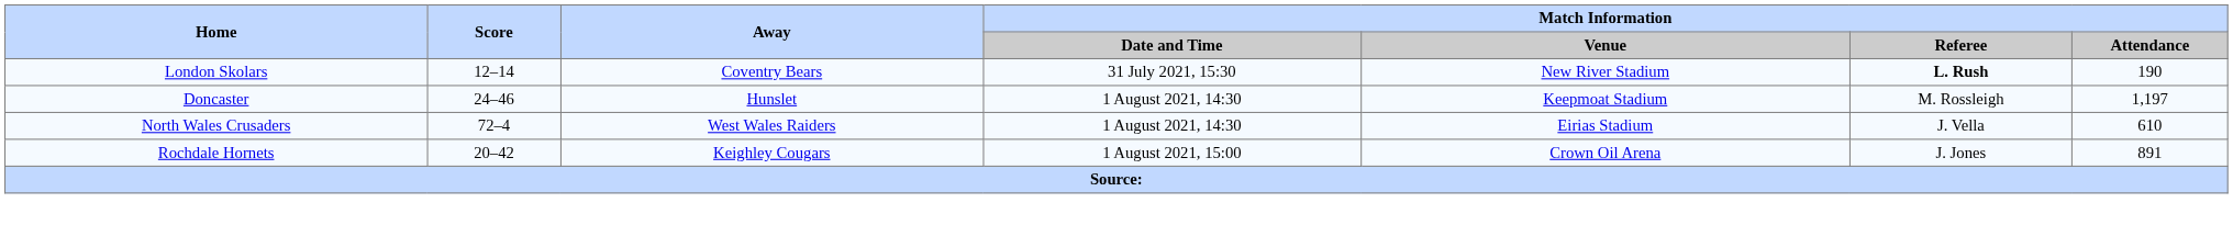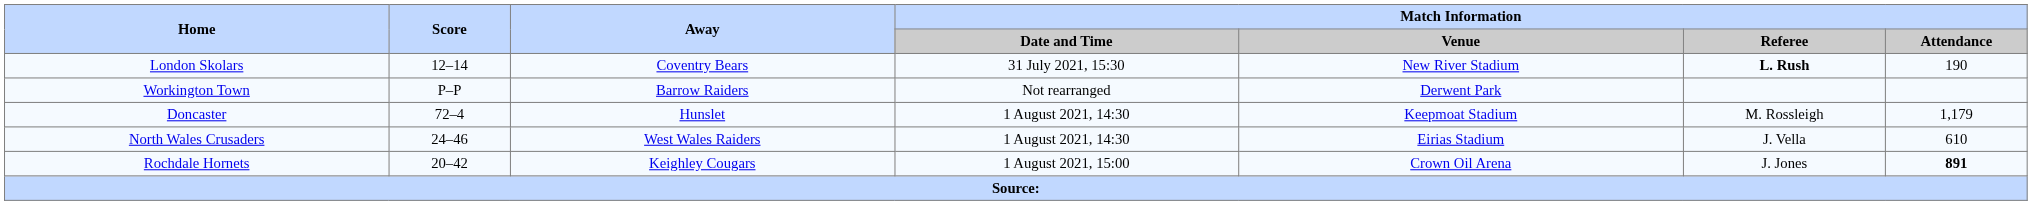 <table border=1 style="border-collapse:collapse; font-size:90%; text-align:center;" cellpadding=3 cellspacing=0 width=100%>
 <tr style="background:#C1D8ff;">
 <th scope="col" rowspan=2 width=19%>Home</th>
 <th scope="col" rowspan=2 width=6%>Score</th>
 <th scope="col" rowspan=2 width=19%>Away</th>
 <th colspan=4>Match Information</th>
 </tr>
 <tr style="background:#CCCCCC;">
 <th scope="col" width=17%>Date and Time</th>
 <th scope="col" width=22%>Venue</th>
 <th scope="col" width=10%>Referee</th>
 <th scope="col" width=7%>Attendance</th>
 </tr>
 <tr style="background:#F5FAFF;">
 <td> <a href='#'>London Skolars</a></td>
 <td>12–14</td>
 <td> <a href='#'>Coventry Bears</a></td>
 <td>31 July 2021, 15:30</td>
 <td><a href='#'>New River Stadium</a></td>
 <td><strong>L. Rush</strong></td>
 <td>190</td>
 </tr>
 <tr style="background:#F5FAFF;">
+<td> <a href='#'>Workington Town</a></td>
+<td>P–P</td>
+<td> <a href='#'>Barrow Raiders</a></td>
+<td>Not rearranged</td>
+<td><a href='#'>Derwent Park</a></td>
+<td></td>
+<td></td>
+</tr>
+<tr style="background:#F5FAFF;">
 <td> <a href='#'>Doncaster</a></td>
-<td>24–46</td>
+<td>72–4</td>
 <td> <a href='#'>Hunslet</a></td>
 <td>1 August 2021, 14:30</td>
 <td><a href='#'>Keepmoat Stadium</a></td>
 <td>M. Rossleigh</td>
-<td>1,197</td>
+<td>1,179</td>
 </tr>
 <tr style="background:#F5FAFF;">
 <td> <a href='#'>North Wales Crusaders</a></td>
-<td>72–4</td>
+<td>24–46</td>
 <td> <a href='#'>West Wales Raiders</a></td>
 <td>1 August 2021, 14:30</td>
 <td><a href='#'>Eirias Stadium</a></td>
 <td>J. Vella</td>
 <td>610</td>
 </tr>
 <tr style="background:#F5FAFF;">
 <td> <a href='#'>Rochdale Hornets</a></td>
 <td>20–42</td>
 <td> <a href='#'>Keighley Cougars</a></td>
 <td>1 August 2021, 15:00</td>
 <td><a href='#'>Crown Oil Arena</a></td>
 <td>J. Jones</td>
-<td>891</td>
+<td><strong>891</strong></td>
 </tr>
 <tr style="background:#c1d8ff;">
 <th colspan=7>Source:</th>
 </tr>
 </table>
